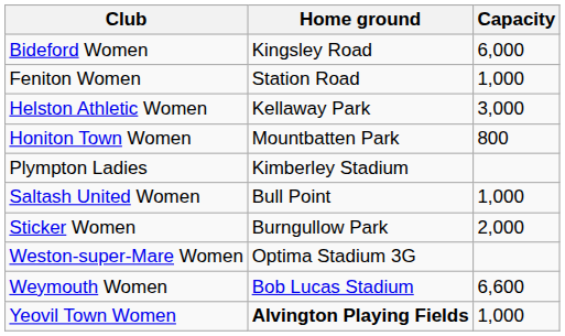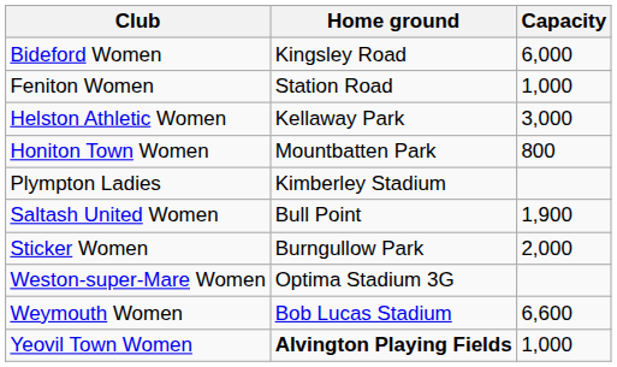 <table class="wikitable" border="1">
 <tr>
 <th>Club</th>
 <th>Home ground</th>
 <th>Capacity</th>
 </tr>
 <tr>
 <td><a href='#'>Bideford</a> Women</td>
 <td>Kingsley Road</td>
 <td>6,000</td>
 </tr>
 <tr>
 <td>Feniton Women</td>
 <td>Station Road</td>
 <td>1,000</td>
 </tr>
 <tr>
 <td><a href='#'>Helston Athletic</a> Women</td>
 <td>Kellaway Park</td>
 <td>3,000</td>
 </tr>
 <tr>
 <td><a href='#'>Honiton Town</a> Women</td>
 <td>Mountbatten Park</td>
 <td>800</td>
 </tr>
 <tr>
 <td>Plympton Ladies</td>
 <td>Kimberley Stadium</td>
 <td></td>
 </tr>
 <tr>
 <td><a href='#'>Saltash United</a> Women</td>
 <td>Bull Point</td>
-<td>1,000</td>
+<td>1,900</td>
 </tr>
 <tr>
 <td><a href='#'>Sticker</a> Women</td>
 <td>Burngullow Park</td>
 <td>2,000</td>
 </tr>
 <tr>
 <td><a href='#'>Weston-super-Mare</a> Women</td>
 <td>Optima Stadium 3G</td>
 <td></td>
 </tr>
 <tr>
 <td><a href='#'>Weymouth</a> Women</td>
 <td><a href='#'>Bob Lucas Stadium</a></td>
 <td>6,600</td>
 </tr>
 <tr>
 <td><a href='#'>Yeovil Town Women</a></td>
 <td><strong>Alvington Playing Fields</strong></td>
 <td>1,000</td>
 </tr>
 </table>
